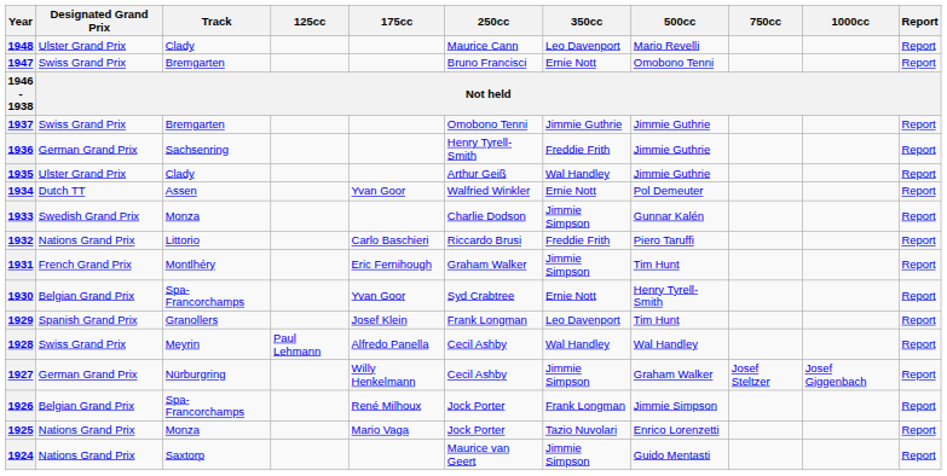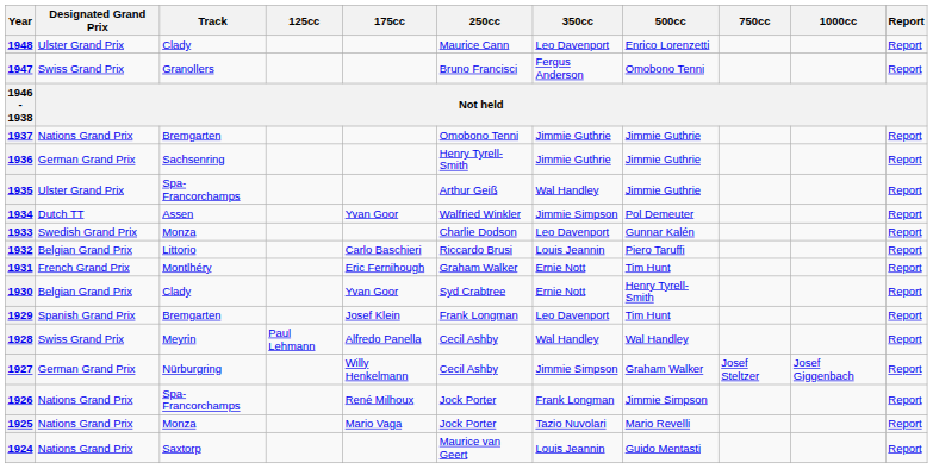 <table class="wikitable" style="font-size: 95%;">
 <tr>
 <th>Year</th>
 <th>Designated Grand Prix</th>
 <th>Track</th>
 <th>125cc</th>
 <th>175cc</th>
 <th>250cc</th>
 <th>350cc</th>
 <th>500cc</th>
 <th>750cc</th>
 <th>1000cc</th>
 <th>Report</th>
 </tr>
 <tr>
 <th><a href='#'>1948</a></th>
 <td> <a href='#'>Ulster Grand Prix</a></td>
 <td><a href='#'>Clady</a></td>
 <td></td>
 <td></td>
 <td> <a href='#'>Maurice Cann</a></td>
 <td> <a href='#'>Leo Davenport</a></td>
-<td> <a href='#'>Mario Revelli</a></td>
+<td> <a href='#'>Enrico Lorenzetti</a></td>
 <td></td>
 <td></td>
 <td><a href='#'>Report</a></td>
 </tr>
 <tr>
 <th><a href='#'>1947</a></th>
 <td> <a href='#'>Swiss Grand Prix</a></td>
-<td><a href='#'>Bremgarten</a></td>
+<td><a href='#'>Granollers</a></td>
 <td></td>
 <td></td>
 <td> <a href='#'>Bruno Francisci</a></td>
-<td> <a href='#'>Ernie Nott</a></td>
+<td> <a href='#'>Fergus Anderson</a></td>
 <td> <a href='#'>Omobono Tenni</a></td>
 <td></td>
 <td></td>
 <td><a href='#'>Report</a></td>
 </tr>
 <tr>
 <th>1946<br>-<br>1938</th>
 <th colspan=10>Not held</th>
 </tr>
 <tr>
 <th><a href='#'>1937</a></th>
-<td> <a href='#'>Swiss Grand Prix</a></td>
+<td> <a href='#'>Nations Grand Prix</a></td>
 <td><a href='#'>Bremgarten</a></td>
 <td></td>
 <td></td>
 <td> <a href='#'>Omobono Tenni</a></td>
 <td> <a href='#'>Jimmie Guthrie</a></td>
 <td> <a href='#'>Jimmie Guthrie</a></td>
 <td></td>
 <td></td>
 <td><a href='#'>Report</a></td>
 </tr>
 <tr>
 <th><a href='#'>1936</a></th>
 <td> <a href='#'>German Grand Prix</a></td>
 <td><a href='#'>Sachsenring</a></td>
 <td></td>
 <td></td>
 <td> <a href='#'>Henry Tyrell-Smith</a></td>
-<td> <a href='#'>Freddie Frith</a></td>
+<td> <a href='#'>Jimmie Guthrie</a></td>
 <td> <a href='#'>Jimmie Guthrie</a></td>
 <td></td>
 <td></td>
 <td><a href='#'>Report</a></td>
 </tr>
 <tr>
 <th><a href='#'>1935</a></th>
 <td> <a href='#'>Ulster Grand Prix</a></td>
-<td><a href='#'>Clady</a></td>
+<td><a href='#'>Spa-Francorchamps</a></td>
 <td></td>
 <td></td>
 <td> <a href='#'>Arthur Geiß</a></td>
 <td> <a href='#'>Wal Handley</a></td>
 <td> <a href='#'>Jimmie Guthrie</a></td>
 <td></td>
 <td></td>
 <td><a href='#'>Report</a></td>
 </tr>
 <tr>
 <th><a href='#'>1934</a></th>
 <td> <a href='#'>Dutch TT</a></td>
 <td><a href='#'>Assen</a></td>
 <td></td>
 <td> <a href='#'>Yvan Goor</a></td>
 <td> <a href='#'>Walfried Winkler</a></td>
-<td> <a href='#'>Ernie Nott</a></td>
+<td> <a href='#'>Jimmie Simpson</a></td>
 <td> <a href='#'>Pol Demeuter</a></td>
 <td></td>
 <td></td>
 <td><a href='#'>Report</a></td>
 </tr>
 <tr>
 <th><a href='#'>1933</a></th>
 <td> <a href='#'>Swedish Grand Prix</a></td>
 <td><a href='#'>Monza</a></td>
 <td></td>
 <td></td>
 <td> <a href='#'>Charlie Dodson</a></td>
-<td> <a href='#'>Jimmie Simpson</a></td>
+<td> <a href='#'>Leo Davenport</a></td>
 <td> <a href='#'>Gunnar Kalén</a></td>
 <td></td>
 <td></td>
 <td><a href='#'>Report</a></td>
 </tr>
 <tr>
 <th><a href='#'>1932</a></th>
-<td> <a href='#'>Nations Grand Prix</a></td>
+<td> <a href='#'>Belgian Grand Prix</a></td>
 <td><a href='#'>Littorio</a></td>
 <td></td>
 <td> <a href='#'>Carlo Baschieri</a></td>
 <td> <a href='#'>Riccardo Brusi</a></td>
-<td> <a href='#'>Freddie Frith</a></td>
+<td> <a href='#'>Louis Jeannin</a></td>
 <td> <a href='#'>Piero Taruffi</a></td>
 <td></td>
 <td></td>
 <td><a href='#'>Report</a></td>
 </tr>
 <tr>
 <th><a href='#'>1931</a></th>
 <td> <a href='#'>French Grand Prix</a></td>
 <td><a href='#'>Montlhéry</a></td>
 <td></td>
 <td> <a href='#'>Eric Fernihough</a></td>
 <td> <a href='#'>Graham Walker</a></td>
-<td> <a href='#'>Jimmie Simpson</a></td>
+<td> <a href='#'>Ernie Nott</a></td>
 <td> <a href='#'>Tim Hunt</a></td>
 <td></td>
 <td></td>
 <td><a href='#'>Report</a></td>
 </tr>
 <tr>
 <th><a href='#'>1930</a></th>
 <td> <a href='#'>Belgian Grand Prix</a></td>
-<td><a href='#'>Spa-Francorchamps</a></td>
+<td><a href='#'>Clady</a></td>
 <td></td>
 <td> <a href='#'>Yvan Goor</a></td>
 <td> <a href='#'>Syd Crabtree</a></td>
 <td> <a href='#'>Ernie Nott</a></td>
 <td> <a href='#'>Henry Tyrell-Smith</a></td>
 <td></td>
 <td></td>
 <td><a href='#'>Report</a></td>
 </tr>
 <tr>
 <th><a href='#'>1929</a></th>
 <td> <a href='#'>Spanish Grand Prix</a></td>
-<td><a href='#'>Granollers</a></td>
+<td><a href='#'>Bremgarten</a></td>
 <td></td>
 <td> <a href='#'>Josef Klein</a></td>
 <td> <a href='#'>Frank Longman</a></td>
 <td> <a href='#'>Leo Davenport</a></td>
 <td> <a href='#'>Tim Hunt</a></td>
 <td></td>
 <td></td>
 <td><a href='#'>Report</a></td>
 </tr>
 <tr>
 <th><a href='#'>1928</a></th>
 <td> <a href='#'>Swiss Grand Prix</a></td>
 <td><a href='#'>Meyrin</a></td>
 <td> <a href='#'>Paul Lehmann</a></td>
 <td> <a href='#'>Alfredo Panella</a></td>
 <td> <a href='#'>Cecil Ashby</a></td>
 <td> <a href='#'>Wal Handley</a></td>
 <td> <a href='#'>Wal Handley</a></td>
 <td></td>
 <td></td>
 <td><a href='#'>Report</a></td>
 </tr>
 <tr>
 <th><a href='#'>1927</a></th>
 <td> <a href='#'>German Grand Prix</a></td>
 <td><a href='#'>Nürburgring</a></td>
 <td></td>
 <td> <a href='#'>Willy Henkelmann</a></td>
 <td> <a href='#'>Cecil Ashby</a></td>
 <td> <a href='#'>Jimmie Simpson</a></td>
 <td> <a href='#'>Graham Walker</a></td>
 <td> <a href='#'>Josef Steltzer</a></td>
 <td> <a href='#'>Josef Giggenbach</a></td>
 <td><a href='#'>Report</a></td>
 </tr>
 <tr>
 <th><a href='#'>1926</a></th>
-<td> <a href='#'>Belgian Grand Prix</a></td>
+<td> <a href='#'>Nations Grand Prix</a></td>
 <td><a href='#'>Spa-Francorchamps</a></td>
 <td></td>
 <td> <a href='#'>René Milhoux</a></td>
 <td> <a href='#'>Jock Porter</a></td>
 <td> <a href='#'>Frank Longman</a></td>
 <td> <a href='#'>Jimmie Simpson</a></td>
 <td></td>
 <td></td>
 <td><a href='#'>Report</a></td>
 </tr>
 <tr>
 <th><a href='#'>1925</a></th>
 <td> <a href='#'>Nations Grand Prix</a></td>
 <td><a href='#'>Monza</a></td>
 <td></td>
 <td> <a href='#'>Mario Vaga</a></td>
 <td> <a href='#'>Jock Porter</a></td>
 <td> <a href='#'>Tazio Nuvolari</a></td>
-<td> <a href='#'>Enrico Lorenzetti</a></td>
+<td> <a href='#'>Mario Revelli</a></td>
 <td></td>
 <td></td>
 <td><a href='#'>Report</a></td>
 </tr>
 <tr>
 <th><a href='#'>1924</a></th>
 <td> <a href='#'>Nations Grand Prix</a></td>
 <td><a href='#'>Saxtorp</a></td>
 <td></td>
 <td></td>
 <td> <a href='#'>Maurice van Geert</a></td>
-<td> <a href='#'>Jimmie Simpson</a></td>
+<td> <a href='#'>Louis Jeannin</a></td>
 <td> <a href='#'>Guido Mentasti</a></td>
 <td></td>
 <td></td>
 <td><a href='#'>Report</a></td>
 </tr>
 </table>
